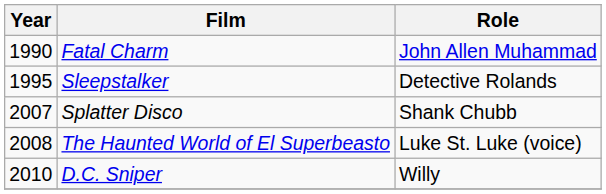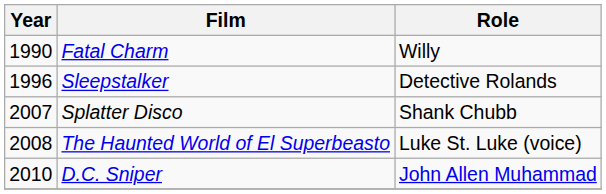 <table class="wikitable" style="font-size: 95%;">
 <tr>
 <th>Year</th>
 <th>Film</th>
 <th>Role</th>
 </tr>
 <tr>
 <td>1990</td>
 <td><em><a href='#'>Fatal Charm</a></em></td>
-<td><a href='#'>John Allen Muhammad</a></td>
+<td>Willy</td>
 </tr>
 <tr>
-<td>1995</td>
+<td>1996</td>
 <td><em><a href='#'>Sleepstalker</a></em></td>
 <td>Detective Rolands</td>
 </tr>
 <tr>
 <td>2007</td>
 <td><em>Splatter Disco</em></td>
 <td>Shank Chubb</td>
 </tr>
 <tr>
 <td>2008</td>
 <td><em><a href='#'>The Haunted World of El Superbeasto</a></em></td>
 <td>Luke St. Luke (voice)</td>
 </tr>
 <tr>
 <td>2010</td>
 <td><em><a href='#'>D.C. Sniper</a></em></td>
-<td>Willy</td>
+<td><a href='#'>John Allen Muhammad</a></td>
 </tr>
 <tr>
 </tr>
 </table>
